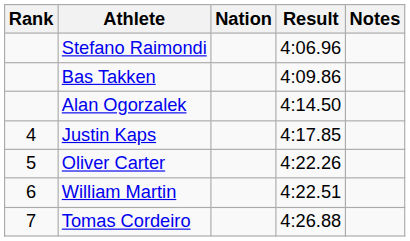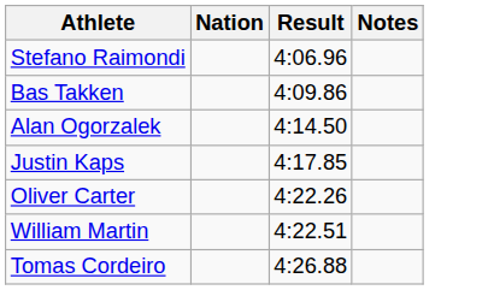 <table class="wikitable sortable" style="text-align:center">
 <tr>
-<th>Rank</th>
 <th>Athlete</th>
 <th>Nation</th>
 <th>Result</th>
 <th>Notes</th>
 </tr>
 <tr>
-<td></td>
 <td align="left"><a href='#'>Stefano Raimondi</a></td>
 <td align=left></td>
 <td>4:06.96</td>
 <td></td>
 </tr>
 <tr>
-<td></td>
 <td align="left"><a href='#'>Bas Takken</a></td>
 <td align=left></td>
 <td>4:09.86</td>
 <td></td>
 </tr>
 <tr>
-<td></td>
 <td align="left"><a href='#'>Alan Ogorzalek</a></td>
 <td align=left></td>
 <td>4:14.50</td>
 <td></td>
 </tr>
 <tr>
-<td>4</td>
 <td align="left"><a href='#'>Justin Kaps</a></td>
 <td align=left></td>
 <td>4:17.85</td>
 <td></td>
 </tr>
 <tr>
-<td>5</td>
 <td align="left"><a href='#'>Oliver Carter</a></td>
 <td align=left></td>
 <td>4:22.26</td>
 <td></td>
 </tr>
 <tr>
-<td>6</td>
 <td align="left"><a href='#'>William Martin</a></td>
 <td align=left></td>
 <td>4:22.51</td>
 <td></td>
 </tr>
 <tr>
-<td>7</td>
 <td align="left"><a href='#'>Tomas Cordeiro</a></td>
 <td align=left></td>
 <td>4:26.88</td>
 <td></td>
 </tr>
 </table>
